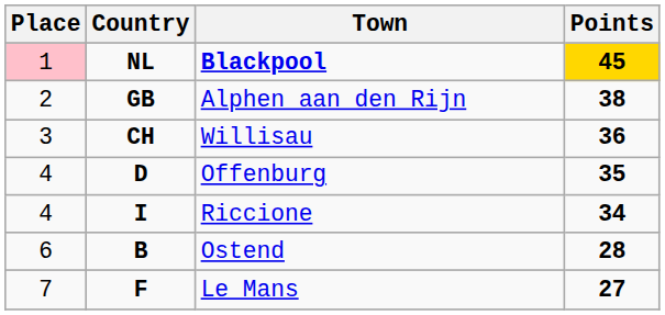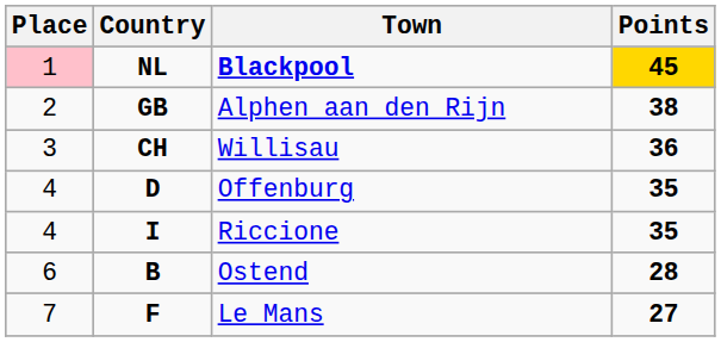 <table class="wikitable toptextcells" style="text-align:center;">
 <tr>
 <th width="25">Place</th>
 <th width="25">Country</th>
 <th width="200">Town</th>
 <th width="25">Points</th>
 </tr>
 <tr>
 <td style="background: pink;">1</td>
 <td><strong>NL</strong></td>
 <td align="left"><strong><a href='#'>Blackpool</a></strong></td>
 <td style="background-color:gold;"><strong>45</strong></td>
 </tr>
 <tr>
 <td>2</td>
 <td><strong>GB</strong></td>
 <td align="left"><a href='#'>Alphen aan den Rijn</a></td>
 <td><strong>38</strong></td>
 </tr>
 <tr>
 <td>3</td>
 <td><strong>CH</strong></td>
 <td align="left"><a href='#'>Willisau</a></td>
 <td><strong>36</strong></td>
 </tr>
 <tr>
 <td>4</td>
 <td><strong>D</strong></td>
 <td align="left"><a href='#'>Offenburg</a></td>
 <td><strong>35</strong></td>
 </tr>
 <tr>
 <td>4</td>
 <td><strong>I</strong></td>
 <td align="left"><a href='#'>Riccione</a></td>
-<td><strong>34</strong></td>
+<td><strong>35</strong></td>
 </tr>
 <tr>
 <td>6</td>
 <td><strong>B</strong></td>
 <td align="left"><a href='#'>Ostend</a></td>
 <td><strong>28</strong></td>
 </tr>
 <tr>
 <td>7</td>
 <td><strong>F</strong></td>
 <td align="left"><a href='#'>Le Mans</a></td>
 <td><strong>27</strong></td>
 </tr>
 </table>
